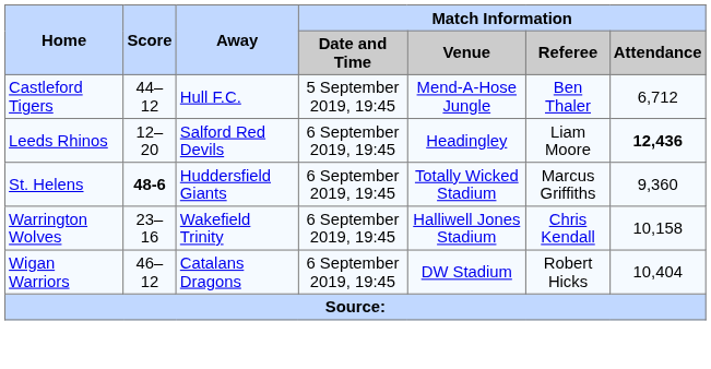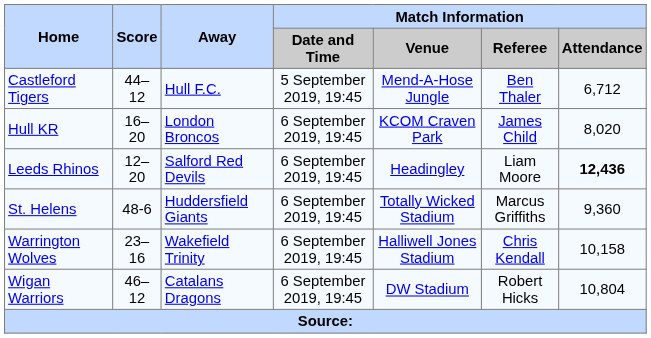 <table border="1" style="border-collapse:collapse; font-size:90%; text-align:center;" cellpadding="3" cellspacing="0" width="100%">
 <tr bgcolor="#C1D8FF">
 <th rowspan="2" width="19%">Home</th>
 <th rowspan="2" width="6%">Score</th>
 <th rowspan="2" width="19%">Away</th>
 <th colspan="4">Match Information</th>
 </tr>
 <tr bgcolor="#CCCCCC">
 <th width="17%">Date and Time</th>
 <th width="19%">Venue</th>
 <th width="13%">Referee</th>
 <th width="7%">Attendance</th>
 </tr>
 <tr bgcolor="#F5FAFF">
 <td align="left"> <a href='#'>Castleford Tigers</a></td>
 <td>44–12</td>
 <td align="left"> <a href='#'>Hull F.C.</a></td>
 <td>5 September 2019, 19:45</td>
 <td><a href='#'>Mend-A-Hose Jungle</a></td>
 <td><a href='#'>Ben Thaler</a></td>
 <td>6,712</td>
 </tr>
 <tr bgcolor="#F5FAFF">
+<td align="left"> <a href='#'>Hull KR</a></td>
+<td>16–20</td>
+<td align="left"> <a href='#'>London Broncos</a></td>
+<td>6 September 2019, 19:45</td>
+<td><a href='#'>KCOM Craven Park</a></td>
+<td><a href='#'>James Child</a></td>
+<td>8,020</td>
+</tr>
+<tr bgcolor="#F5FAFF">
 <td align="left"> <a href='#'>Leeds Rhinos</a></td>
 <td>12–20</td>
 <td align="left"> <a href='#'>Salford Red Devils</a></td>
 <td>6 September 2019, 19:45</td>
 <td><a href='#'>Headingley</a></td>
 <td>Liam Moore</td>
 <td><strong>12,436</strong></td>
 </tr>
 <tr bgcolor="#F5FAFF">
 <td align="left"> <a href='#'>St. Helens</a></td>
-<td><strong>48-6</strong></td>
+<td>48-6</td>
 <td align="left"> <a href='#'>Huddersfield Giants</a></td>
 <td>6 September 2019, 19:45</td>
 <td><a href='#'>Totally Wicked Stadium</a></td>
 <td>Marcus Griffiths</td>
 <td>9,360</td>
 </tr>
 <tr bgcolor="#F5FAFF">
 <td align="left"> <a href='#'>Warrington Wolves</a></td>
 <td>23–16</td>
 <td align="left"> <a href='#'>Wakefield Trinity</a></td>
 <td>6 September 2019, 19:45</td>
 <td><a href='#'>Halliwell Jones Stadium</a></td>
 <td><a href='#'>Chris Kendall</a></td>
 <td>10,158</td>
 </tr>
 <tr bgcolor="#F5FAFF">
 <td align="left"> <a href='#'>Wigan Warriors</a></td>
 <td>46–12</td>
 <td align="left"> <a href='#'>Catalans Dragons</a></td>
 <td>6 September 2019, 19:45</td>
 <td><a href='#'>DW Stadium</a></td>
 <td>Robert Hicks</td>
-<td>10,404</td>
+<td>10,804</td>
 </tr>
 <tr style="background:#c1d8ff;">
 <th colspan="7">Source:</th>
 </tr>
 </table>
